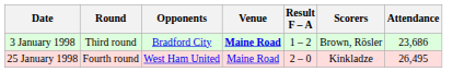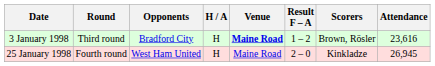 <table class="wikitable" style="text-align:center">
 <tr>
 <th>Date</th>
 <th>Round</th>
 <th>Opponents</th>
+<th>H / A</th>
 <th>Venue</th>
 <th>Result<br>F – A</th>
 <th>Scorers</th>
 <th>Attendance</th>
 </tr>
 <tr bgcolor="#ddffdd">
 <td>3 January 1998</td>
 <td>Third round</td>
 <td><a href='#'>Bradford City</a></td>
+<td>H</td>
 <td><strong><a href='#'>Maine Road</a></strong></td>
 <td>1 – 2</td>
 <td>Brown, Rösler</td>
-<td>23,686</td>
+<td>23,616</td>
 </tr>
 <tr bgcolor="#ffdddd">
 <td>25 January 1998</td>
 <td>Fourth round</td>
 <td><a href='#'>West Ham United</a></td>
+<td>H</td>
 <td><a href='#'>Maine Road</a></td>
 <td>2 – 0</td>
 <td>Kinkladze</td>
-<td>26,495</td>
+<td>26,945</td>
 </tr>
 </table>
